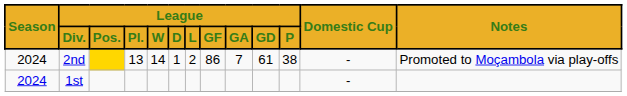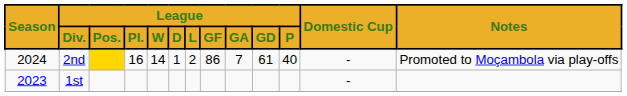 <table class="wikitable">
 <tr style="background:#d92121;">
 <th rowspan="2" ! style="background:#EBB027; color:#367C17; border:2px solid #000000;" scope="col">Season</th>
 <th colspan="10" ! style="background:#EBB027; color:#367C17; border:2px solid #000000;" scope="col">League</th>
 <th rowspan="2" ! style="background:#EBB027; color:#367C17; border:2px solid #000000;" scope="col">Domestic Cup</th>
 <th rowspan="2" ! style="background:#EBB027; color:#367C17; border:2px solid #000000;" scope="col">Notes</th>
 </tr>
 <tr>
 <th style="background:#EBB027; color:#367C17; border:2px solid #000000;" scope="col">Div.</th>
 <th style="background:#EBB027; color:#367C17; border:2px solid #000000;" scope="col">Pos.</th>
 <th style="background:#EBB027; color:#367C17; border:2px solid #000000;" scope="col">Pl.</th>
 <th style="background:#EBB027; color:#367C17; border:2px solid #000000;" scope="col">W</th>
 <th style="background:#EBB027; color:#367C17; border:2px solid #000000;" scope="col">D</th>
 <th style="background:#EBB027; color:#367C17; border:2px solid #000000;" scope="col">L</th>
 <th style="background:#EBB027; color:#367C17; border:2px solid #000000;" scope="col">GF</th>
 <th style="background:#EBB027; color:#367C17; border:2px solid #000000;" scope="col">GA</th>
 <th style="background:#EBB027; color:#367C17; border:2px solid #000000;" scope="col">GD</th>
 <th style="background:#EBB027; color:#367C17; border:2px solid #000000;" scope="col">P</th>
 </tr>
 <tr>
 <td align=center>2024</td>
 <td align=center><a href='#'>2nd</a></td>
 <td bgcolor="#FFD700"></td>
-<td align=center>13</td>
+<td align=center>16</td>
 <td align=center>14</td>
 <td align=center>1</td>
 <td align=center>2</td>
 <td align=center>86</td>
 <td align=center>7</td>
 <td align=center>61</td>
-<td align=center>38</td>
+<td align=center>40</td>
 <td align=center>-</td>
 <td align=center>Promoted to <a href='#'>Moçambola</a> via play-offs</td>
 </tr>
 <tr>
-<td align=center><a href='#'>2024</a></td>
+<td align=center><a href='#'>2023</a></td>
 <td align=center><a href='#'>1st</a></td>
 <td align=center></td>
 <td align=center></td>
 <td align=center></td>
 <td align=center></td>
 <td align=center></td>
 <td align=center></td>
 <td align=center></td>
 <td align=center></td>
 <td align=center></td>
 <td align=center>-</td>
 <td align=center></td>
 </tr>
 <tr>
 </tr>
 </table>
